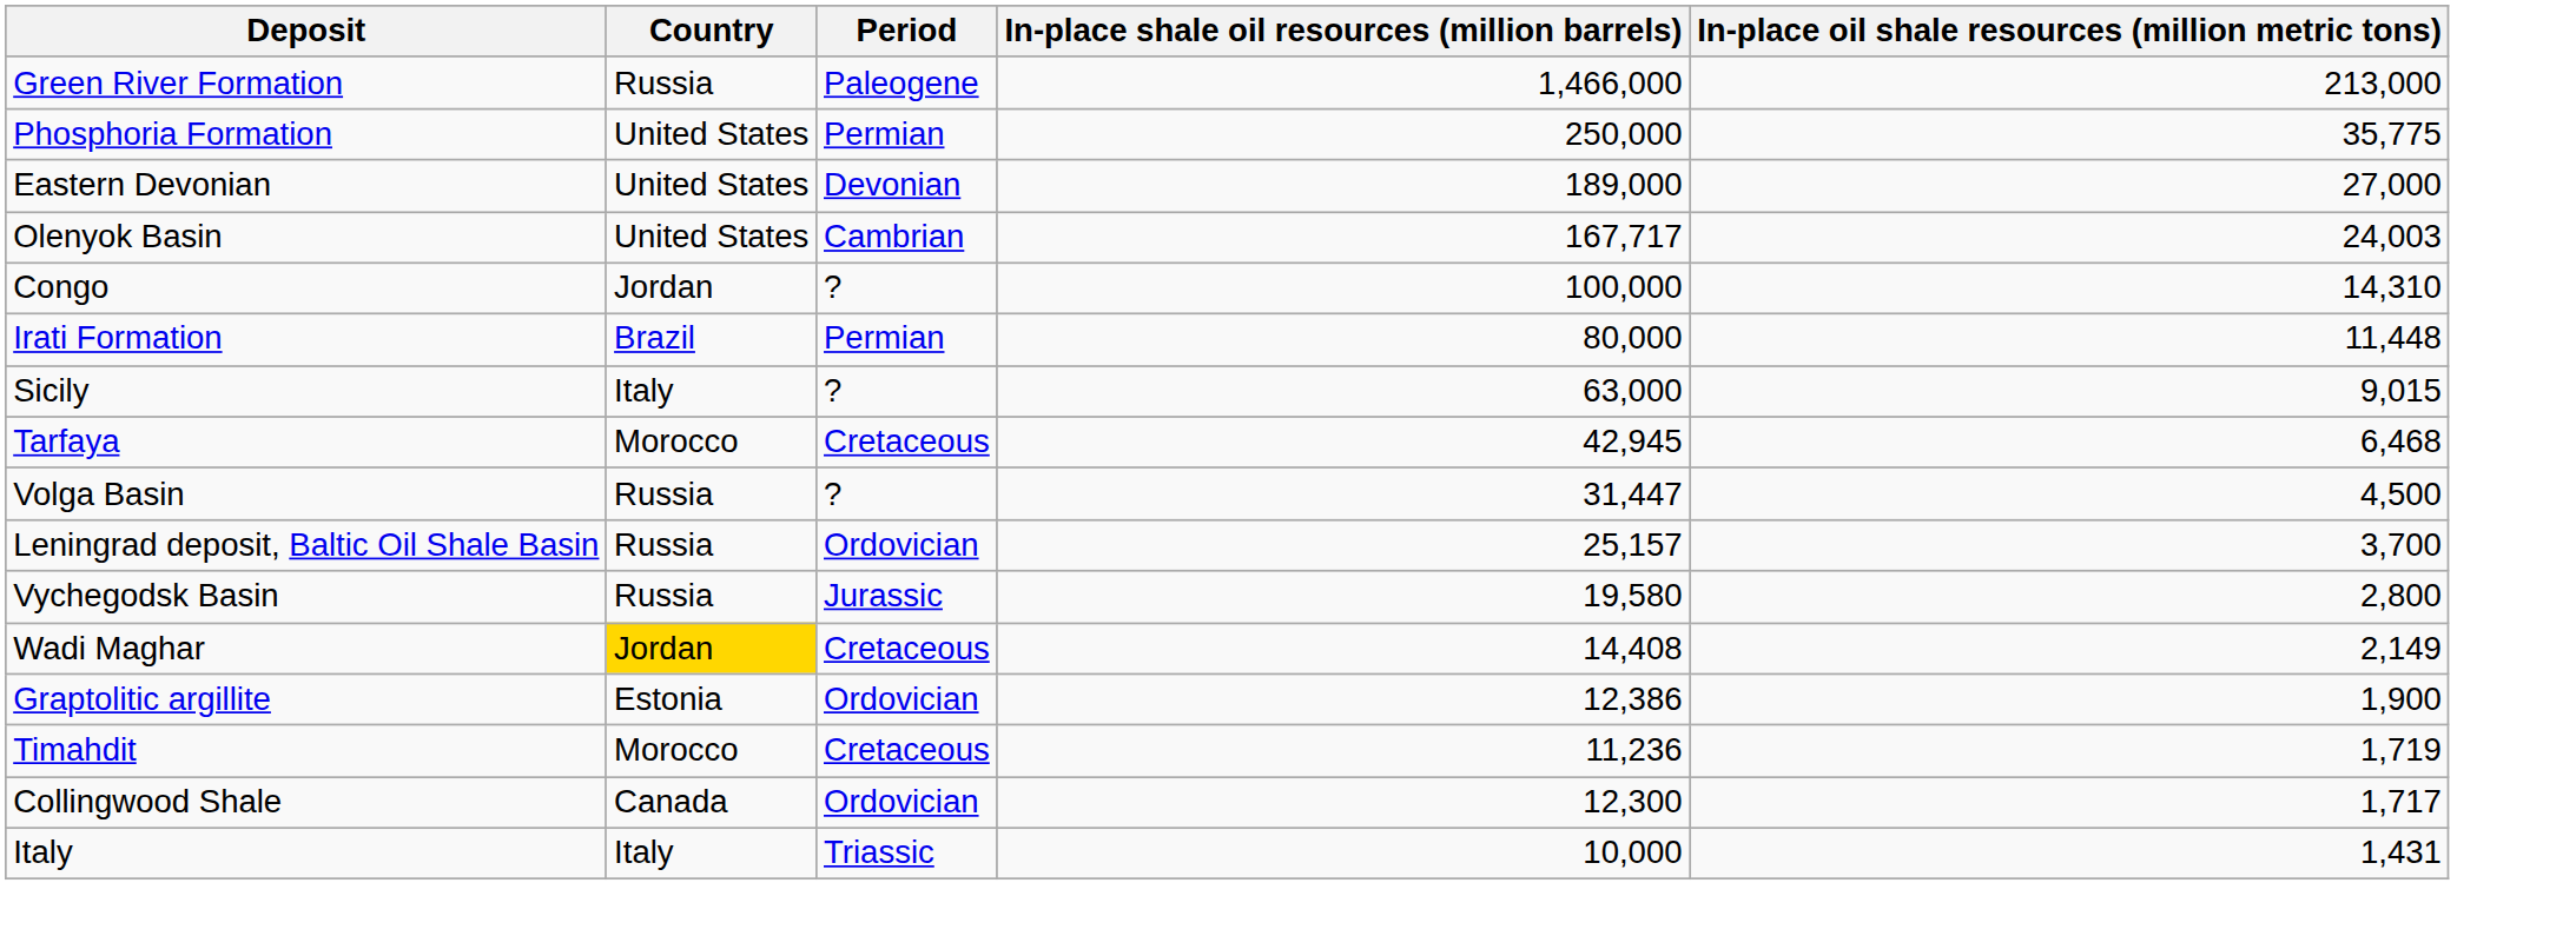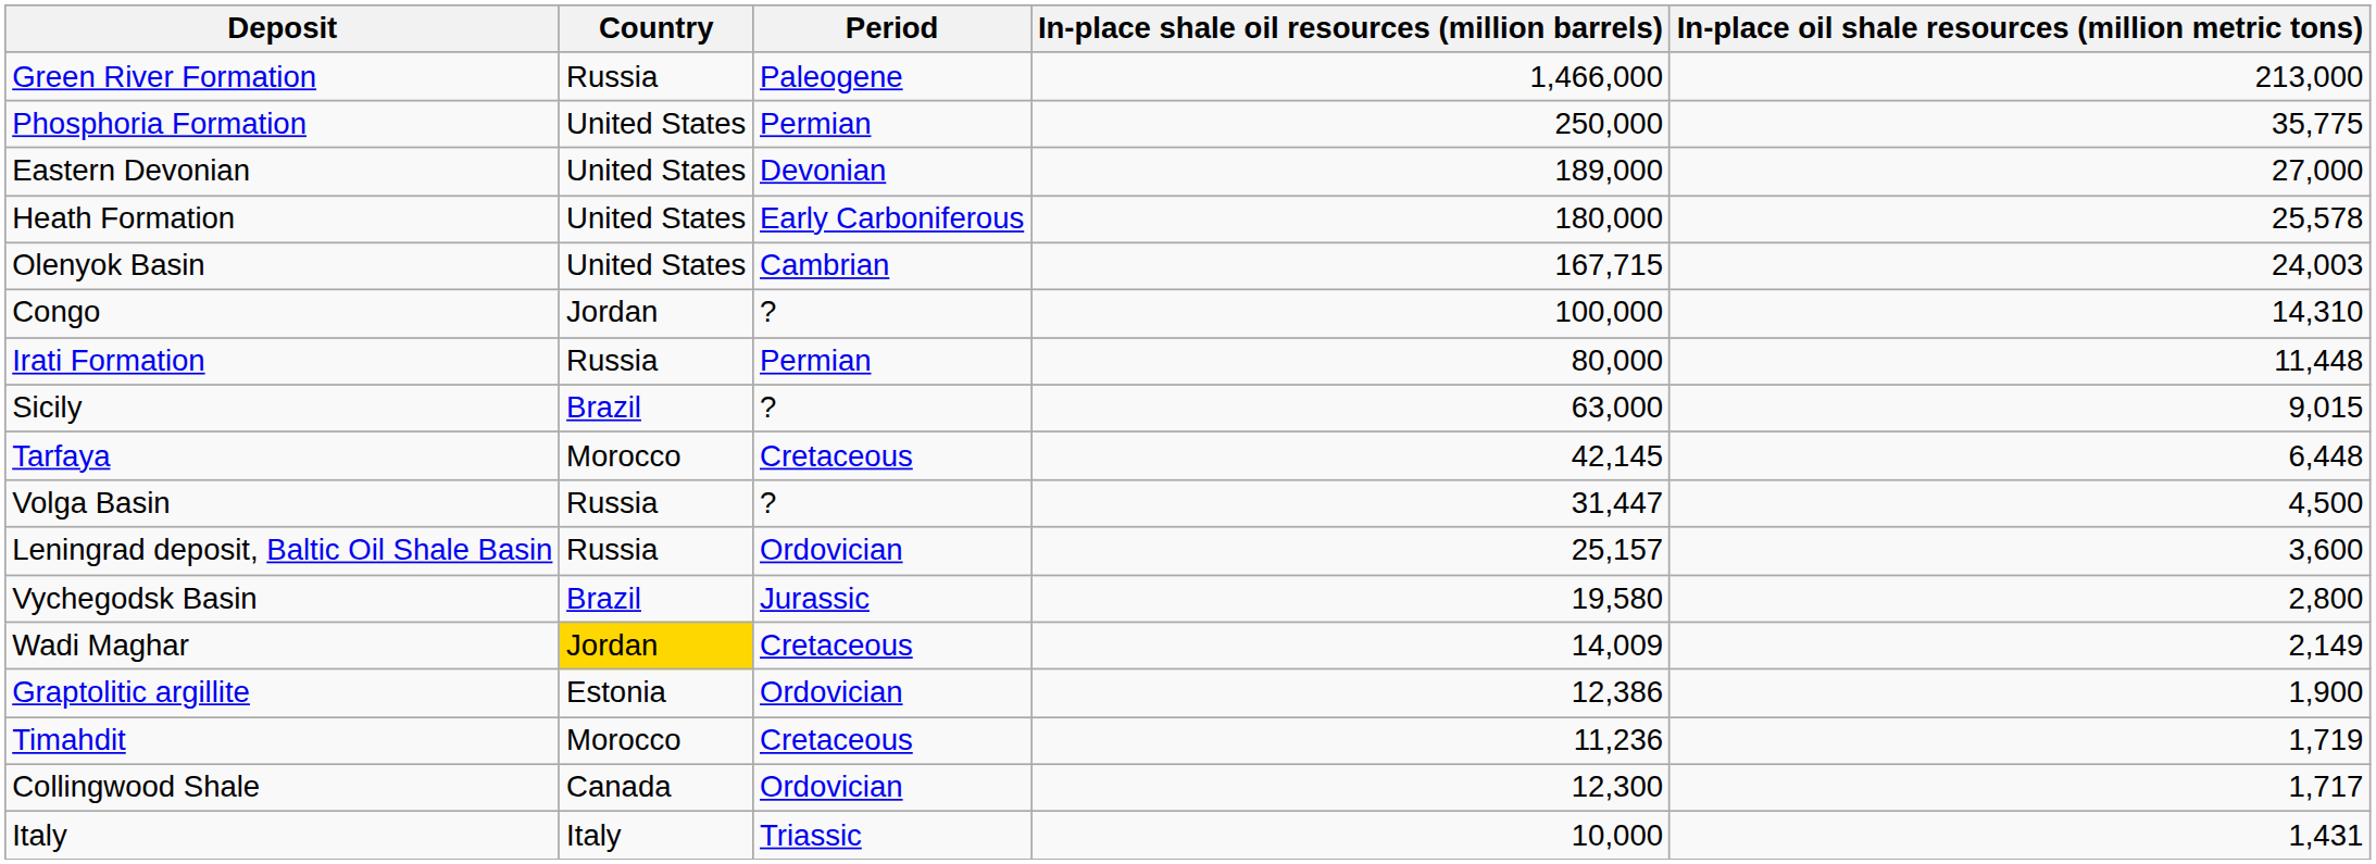 <table class="wikitable sortable" style="margin:left">
 <tr>
 <th>Deposit</th>
 <th>Country</th>
 <th>Period</th>
 <th>In-place shale oil resources (million barrels)</th>
 <th>In-place oil shale resources (million metric tons)</th>
 </tr>
 <tr>
 <td><a href='#'>Green River Formation</a></td>
 <td>Russia</td>
 <td><a href='#'>Paleogene</a></td>
 <td align="right">1,466,000</td>
 <td align="right">213,000</td>
 </tr>
 <tr>
 <td><a href='#'>Phosphoria Formation</a></td>
 <td>United States</td>
 <td><a href='#'>Permian</a></td>
 <td align="right">250,000</td>
 <td align="right">35,775</td>
 </tr>
 <tr>
 <td>Eastern Devonian</td>
 <td>United States</td>
 <td><a href='#'>Devonian</a></td>
 <td align="right">189,000</td>
 <td align="right">27,000</td>
 </tr>
 <tr>
+<td>Heath Formation</td>
+<td>United States</td>
+<td><a href='#'>Early Carboniferous</a></td>
+<td align="right">180,000</td>
+<td align="right">25,578</td>
+</tr>
+<tr>
 <td>Olenyok Basin</td>
 <td>United States</td>
 <td><a href='#'>Cambrian</a></td>
-<td align="right">167,717</td>
+<td align="right">167,715</td>
 <td align="right">24,003</td>
 </tr>
 <tr>
 <td>Congo</td>
 <td>Jordan</td>
 <td>?</td>
 <td align="right">100,000</td>
 <td align="right">14,310</td>
 </tr>
 <tr>
 <td><a href='#'>Irati Formation</a></td>
-<td><a href='#'>Brazil</a></td>
+<td>Russia</td>
 <td><a href='#'>Permian</a></td>
 <td align="right">80,000</td>
 <td align="right">11,448</td>
 </tr>
 <tr>
 <td>Sicily</td>
-<td>Italy</td>
+<td><a href='#'>Brazil</a></td>
 <td>?</td>
 <td align="right">63,000</td>
 <td align="right">9,015</td>
 </tr>
 <tr>
 <td><a href='#'>Tarfaya</a></td>
 <td>Morocco</td>
 <td><a href='#'>Cretaceous</a></td>
-<td align="right">42,945</td>
-<td align="right">6,468</td>
+<td align="right">42,145</td>
+<td align="right">6,448</td>
 </tr>
 <tr>
 <td>Volga Basin</td>
 <td>Russia</td>
 <td>?</td>
 <td align="right">31,447</td>
 <td align="right">4,500</td>
 </tr>
 <tr>
 <td>Leningrad deposit, <a href='#'>Baltic Oil Shale Basin</a></td>
 <td>Russia</td>
 <td><a href='#'>Ordovician</a></td>
 <td align="right">25,157</td>
-<td align="right">3,700</td>
+<td align="right">3,600</td>
 </tr>
 <tr>
 <td>Vychegodsk Basin</td>
-<td>Russia</td>
+<td><a href='#'>Brazil</a></td>
 <td><a href='#'>Jurassic</a></td>
 <td align="right">19,580</td>
 <td align="right">2,800</td>
 </tr>
 <tr>
 <td>Wadi Maghar</td>
 <td style="background: gold;">Jordan</td>
 <td><a href='#'>Cretaceous</a></td>
-<td align="right">14,408</td>
+<td align="right">14,009</td>
 <td align="right">2,149</td>
 </tr>
 <tr>
 <td><a href='#'>Graptolitic argillite</a></td>
 <td>Estonia</td>
 <td><a href='#'>Ordovician</a></td>
 <td align="right">12,386</td>
 <td align="right">1,900</td>
 </tr>
 <tr>
 <td><a href='#'>Timahdit</a></td>
 <td>Morocco</td>
 <td><a href='#'>Cretaceous</a></td>
 <td align="right">11,236</td>
 <td align="right">1,719</td>
 </tr>
 <tr>
 <td>Collingwood Shale</td>
 <td>Canada</td>
 <td><a href='#'>Ordovician</a></td>
 <td align="right">12,300</td>
 <td align="right">1,717</td>
 </tr>
 <tr>
 <td>Italy</td>
 <td>Italy</td>
 <td><a href='#'>Triassic</a></td>
 <td align="right">10,000</td>
 <td align="right">1,431</td>
 </tr>
 </table>
